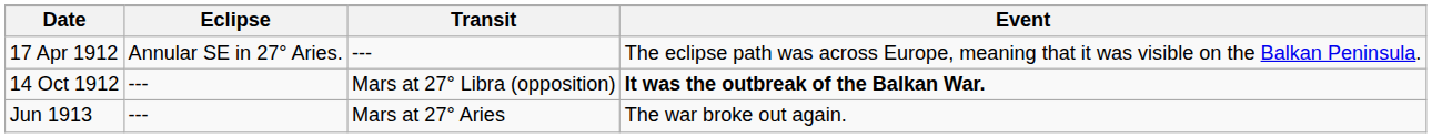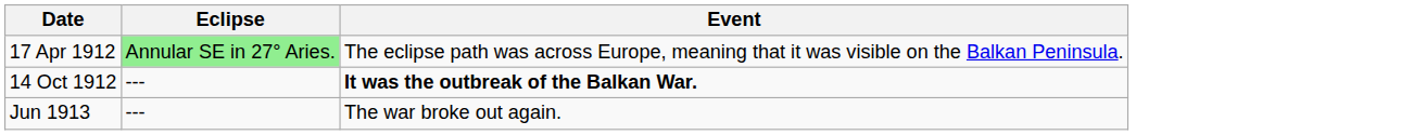 <table class="wikitable">
 <tr>
 <th>Date</th>
 <th>Eclipse</th>
-<th>Transit</th>
 <th>Event</th>
 </tr>
 <tr>
 <td>17 Apr 1912</td>
-<td>Annular SE in 27° Aries.</td>
-<td>---</td>
+<td style="background: lightgreen;">Annular SE in 27° Aries.</td>
 <td>The eclipse path was across Europe, meaning that it was visible on the <a href='#'>Balkan Peninsula</a>.</td>
 </tr>
 <tr>
 <td>14 Oct 1912</td>
 <td>---</td>
-<td>Mars at 27° Libra (opposition)</td>
 <td><strong>It was the outbreak of the Balkan War.</strong></td>
 </tr>
 <tr>
 <td>Jun 1913</td>
 <td>---</td>
-<td>Mars at 27° Aries</td>
 <td>The war broke out again.</td>
 </tr>
 </table>
